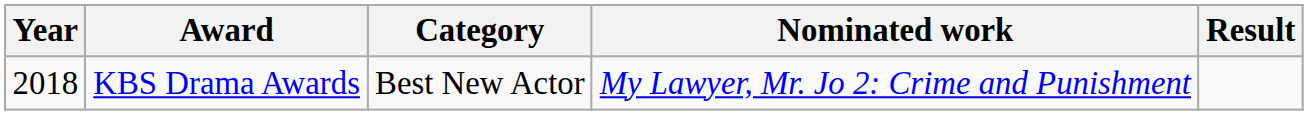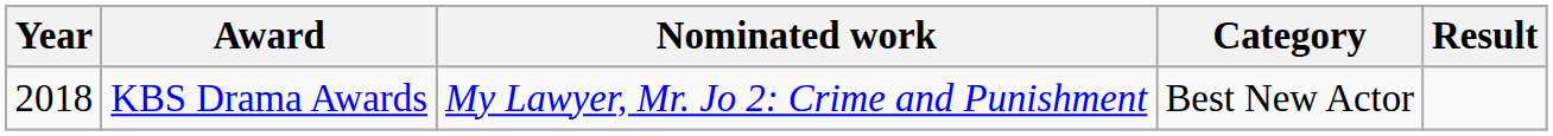 <table class="wikitable">
 <tr>
 <th>Year</th>
 <th>Award</th>
+<th>Nominated work</th>
 <th>Category</th>
-<th>Nominated work</th>
 <th>Result</th>
 </tr>
 <tr>
 <td>2018</td>
 <td><a href='#'>KBS Drama Awards</a></td>
+<td><em><a href='#'>My Lawyer, Mr. Jo 2: Crime and Punishment</a></em></td>
 <td>Best New Actor</td>
-<td><em><a href='#'>My Lawyer, Mr. Jo 2: Crime and Punishment</a></em></td>
 <td></td>
 </tr>
 </table>
